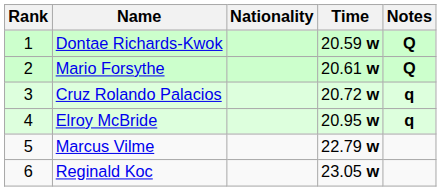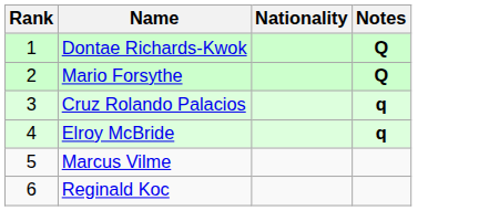 <table class="wikitable sortable" style="text-align:center">
 <tr>
 <th>Rank</th>
 <th>Name</th>
 <th>Nationality</th>
-<th>Time</th>
 <th>Notes</th>
 </tr>
 <tr bgcolor=ccffcc>
 <td align=center>1</td>
 <td align=left><a href='#'>Dontae Richards-Kwok</a></td>
 <td align=left></td>
-<td>20.59 <strong>w</strong></td>
 <td><strong>Q</strong></td>
 </tr>
 <tr bgcolor=ccffcc>
 <td align=center>2</td>
 <td align=left><a href='#'>Mario Forsythe</a></td>
 <td align=left></td>
-<td>20.61 <strong>w</strong></td>
 <td><strong>Q</strong></td>
 </tr>
 <tr bgcolor=ddffdd>
 <td align=center>3</td>
 <td align=left><a href='#'>Cruz Rolando Palacios</a></td>
 <td align=left></td>
-<td>20.72 <strong>w</strong></td>
 <td><strong>q</strong></td>
 </tr>
 <tr bgcolor=ddffdd>
 <td align=center>4</td>
 <td align=left><a href='#'>Elroy McBride</a></td>
 <td align=left></td>
-<td>20.95 <strong>w</strong></td>
 <td><strong>q</strong></td>
 </tr>
 <tr>
 <td align=center>5</td>
 <td align=left><a href='#'>Marcus Vilme</a></td>
 <td align=left></td>
-<td>22.79 <strong>w</strong></td>
 <td></td>
 </tr>
 <tr>
 <td align=center>6</td>
 <td align=left><a href='#'>Reginald Koc</a></td>
 <td align=left></td>
-<td>23.05 <strong>w</strong></td>
 <td></td>
 </tr>
 </table>
